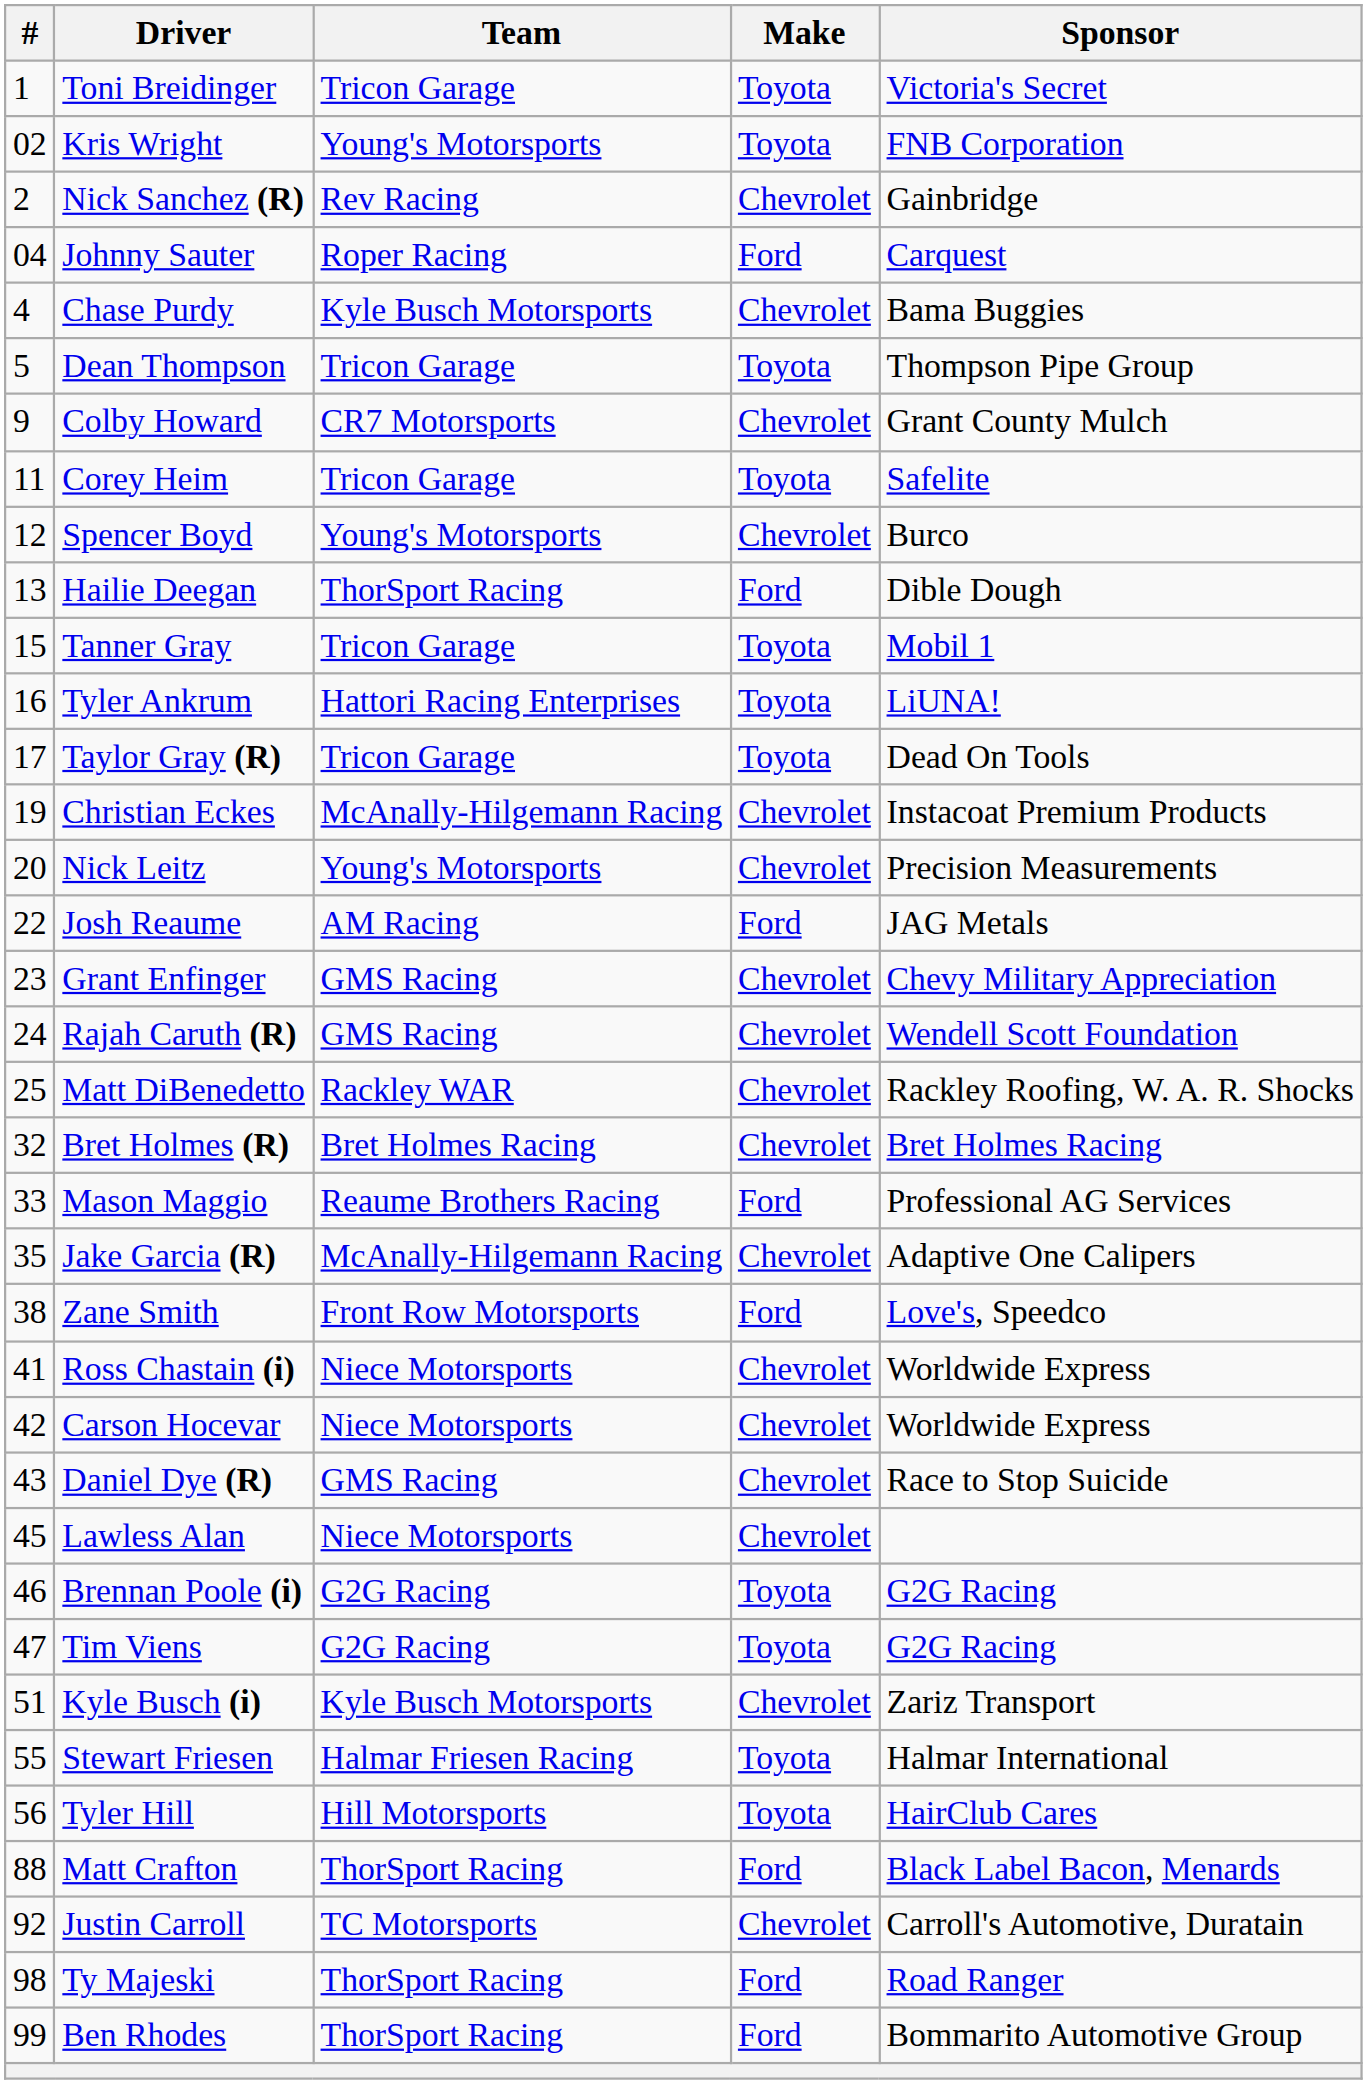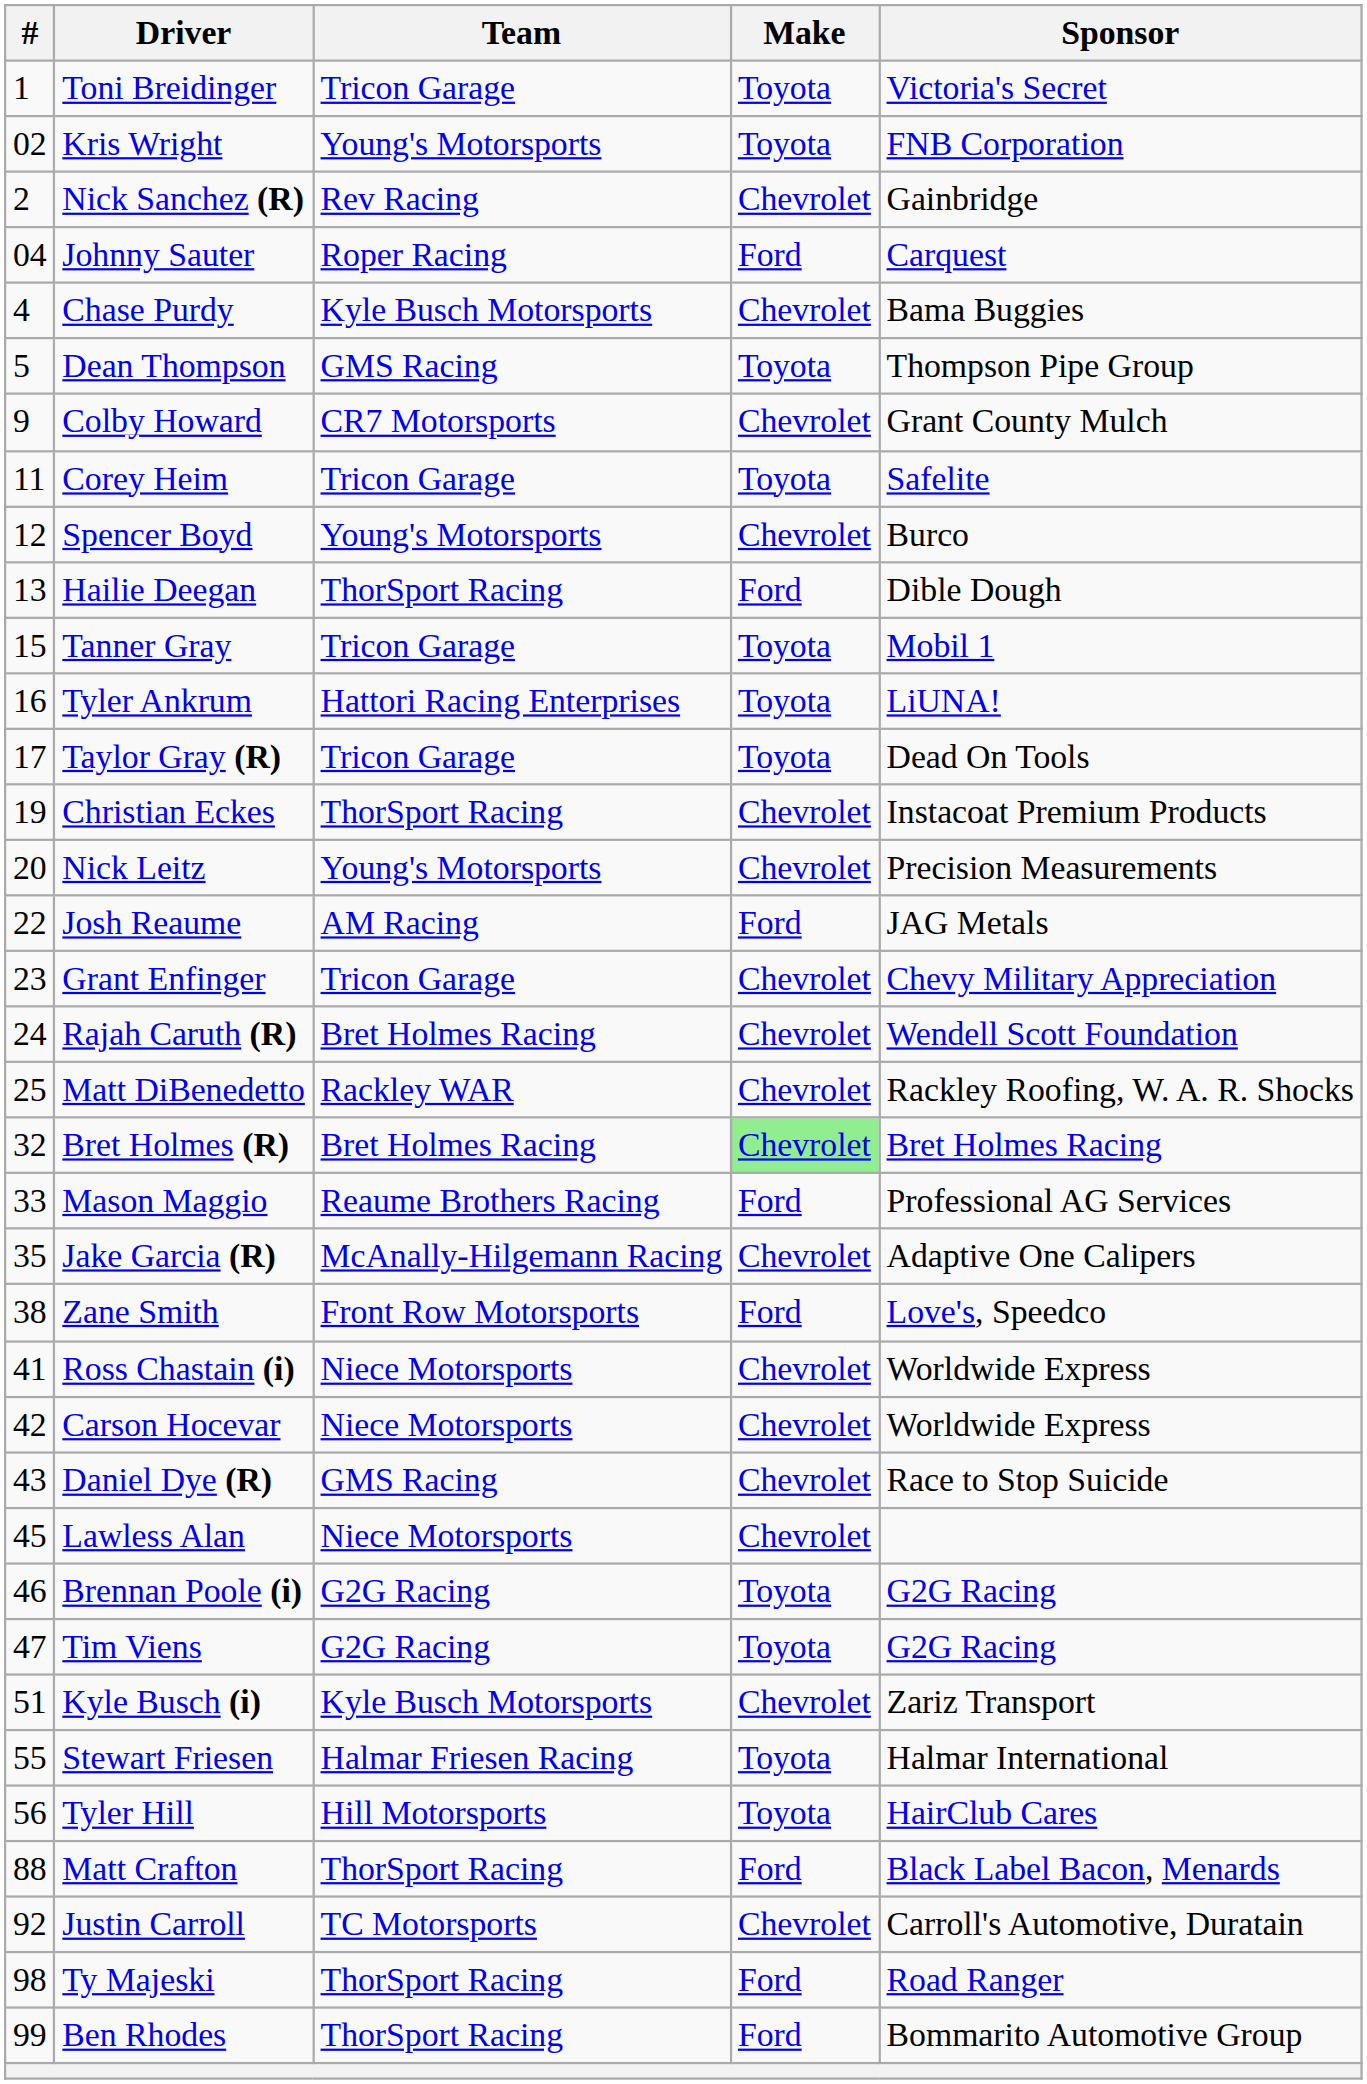 <table class="wikitable" style="font-size: 95%;">
 <tr>
 <th>#</th>
 <th>Driver</th>
 <th>Team</th>
 <th>Make</th>
 <th>Sponsor</th>
 </tr>
 <tr>
 <td>1</td>
 <td><a href='#'>Toni Breidinger</a></td>
 <td><a href='#'>Tricon Garage</a></td>
 <td><a href='#'>Toyota</a></td>
 <td><a href='#'>Victoria's Secret</a></td>
 </tr>
 <tr>
 <td>02</td>
 <td><a href='#'>Kris Wright</a></td>
 <td><a href='#'>Young's Motorsports</a></td>
 <td><a href='#'>Toyota</a></td>
 <td><a href='#'>FNB Corporation</a></td>
 </tr>
 <tr>
 <td>2</td>
 <td><a href='#'>Nick Sanchez</a> <strong>(R)</strong></td>
 <td><a href='#'>Rev Racing</a></td>
 <td><a href='#'>Chevrolet</a></td>
 <td>Gainbridge</td>
 </tr>
 <tr>
 <td>04</td>
 <td><a href='#'>Johnny Sauter</a></td>
 <td><a href='#'>Roper Racing</a></td>
 <td><a href='#'>Ford</a></td>
 <td><a href='#'>Carquest</a></td>
 </tr>
 <tr>
 <td>4</td>
 <td><a href='#'>Chase Purdy</a></td>
 <td><a href='#'>Kyle Busch Motorsports</a></td>
 <td><a href='#'>Chevrolet</a></td>
 <td>Bama Buggies</td>
 </tr>
 <tr>
 <td>5</td>
 <td><a href='#'>Dean Thompson</a></td>
-<td><a href='#'>Tricon Garage</a></td>
+<td><a href='#'>GMS Racing</a></td>
 <td><a href='#'>Toyota</a></td>
 <td>Thompson Pipe Group</td>
 </tr>
 <tr>
 <td>9</td>
 <td><a href='#'>Colby Howard</a></td>
 <td><a href='#'>CR7 Motorsports</a></td>
 <td><a href='#'>Chevrolet</a></td>
 <td>Grant County Mulch</td>
 </tr>
 <tr>
 <td>11</td>
 <td><a href='#'>Corey Heim</a></td>
 <td><a href='#'>Tricon Garage</a></td>
 <td><a href='#'>Toyota</a></td>
 <td><a href='#'>Safelite</a></td>
 </tr>
 <tr>
 <td>12</td>
 <td><a href='#'>Spencer Boyd</a></td>
 <td><a href='#'>Young's Motorsports</a></td>
 <td><a href='#'>Chevrolet</a></td>
 <td>Burco</td>
 </tr>
 <tr>
 <td>13</td>
 <td><a href='#'>Hailie Deegan</a></td>
 <td><a href='#'>ThorSport Racing</a></td>
 <td><a href='#'>Ford</a></td>
 <td>Dible Dough</td>
 </tr>
 <tr>
 <td>15</td>
 <td><a href='#'>Tanner Gray</a></td>
 <td><a href='#'>Tricon Garage</a></td>
 <td><a href='#'>Toyota</a></td>
 <td><a href='#'>Mobil 1</a></td>
 </tr>
 <tr>
 <td>16</td>
 <td><a href='#'>Tyler Ankrum</a></td>
 <td><a href='#'>Hattori Racing Enterprises</a></td>
 <td><a href='#'>Toyota</a></td>
 <td><a href='#'>LiUNA!</a></td>
 </tr>
 <tr>
 <td>17</td>
 <td><a href='#'>Taylor Gray</a> <strong>(R)</strong></td>
 <td><a href='#'>Tricon Garage</a></td>
 <td><a href='#'>Toyota</a></td>
 <td>Dead On Tools</td>
 </tr>
 <tr>
 <td>19</td>
 <td><a href='#'>Christian Eckes</a></td>
-<td><a href='#'>McAnally-Hilgemann Racing</a></td>
+<td><a href='#'>ThorSport Racing</a></td>
 <td><a href='#'>Chevrolet</a></td>
 <td>Instacoat Premium Products</td>
 </tr>
 <tr>
 <td>20</td>
 <td><a href='#'>Nick Leitz</a></td>
 <td><a href='#'>Young's Motorsports</a></td>
 <td><a href='#'>Chevrolet</a></td>
 <td>Precision Measurements</td>
 </tr>
 <tr>
 <td>22</td>
 <td><a href='#'>Josh Reaume</a></td>
 <td><a href='#'>AM Racing</a></td>
 <td><a href='#'>Ford</a></td>
 <td>JAG Metals</td>
 </tr>
 <tr>
 <td>23</td>
 <td><a href='#'>Grant Enfinger</a></td>
-<td><a href='#'>GMS Racing</a></td>
+<td><a href='#'>Tricon Garage</a></td>
 <td><a href='#'>Chevrolet</a></td>
 <td><a href='#'>Chevy Military Appreciation</a></td>
 </tr>
 <tr>
 <td>24</td>
 <td><a href='#'>Rajah Caruth</a> <strong>(R)</strong></td>
-<td><a href='#'>GMS Racing</a></td>
+<td><a href='#'>Bret Holmes Racing</a></td>
 <td><a href='#'>Chevrolet</a></td>
 <td><a href='#'>Wendell Scott Foundation</a></td>
 </tr>
 <tr>
 <td>25</td>
 <td nowrap><a href='#'>Matt DiBenedetto</a></td>
 <td><a href='#'>Rackley WAR</a></td>
 <td><a href='#'>Chevrolet</a></td>
 <td nowrap>Rackley Roofing, W. A. R. Shocks</td>
 </tr>
 <tr>
 <td>32</td>
 <td><a href='#'>Bret Holmes</a> <strong>(R)</strong></td>
 <td><a href='#'>Bret Holmes Racing</a></td>
-<td><a href='#'>Chevrolet</a></td>
+<td style="background: lightgreen;"><a href='#'>Chevrolet</a></td>
 <td><a href='#'>Bret Holmes Racing</a></td>
 </tr>
 <tr>
 <td>33</td>
 <td><a href='#'>Mason Maggio</a></td>
 <td><a href='#'>Reaume Brothers Racing</a></td>
 <td><a href='#'>Ford</a></td>
 <td>Professional AG Services</td>
 </tr>
 <tr>
 <td>35</td>
 <td><a href='#'>Jake Garcia</a> <strong>(R)</strong></td>
 <td nowrap><a href='#'>McAnally-Hilgemann Racing</a></td>
 <td><a href='#'>Chevrolet</a></td>
 <td>Adaptive One Calipers</td>
 </tr>
 <tr>
 <td>38</td>
 <td><a href='#'>Zane Smith</a></td>
 <td><a href='#'>Front Row Motorsports</a></td>
 <td><a href='#'>Ford</a></td>
 <td><a href='#'>Love's</a>, Speedco</td>
 </tr>
 <tr>
 <td>41</td>
 <td><a href='#'>Ross Chastain</a> <strong>(i)</strong></td>
 <td><a href='#'>Niece Motorsports</a></td>
 <td><a href='#'>Chevrolet</a></td>
 <td>Worldwide Express</td>
 </tr>
 <tr>
 <td>42</td>
 <td><a href='#'>Carson Hocevar</a></td>
 <td><a href='#'>Niece Motorsports</a></td>
 <td><a href='#'>Chevrolet</a></td>
 <td>Worldwide Express</td>
 </tr>
 <tr>
 <td>43</td>
 <td><a href='#'>Daniel Dye</a> <strong>(R)</strong></td>
 <td><a href='#'>GMS Racing</a></td>
 <td><a href='#'>Chevrolet</a></td>
 <td>Race to Stop Suicide</td>
 </tr>
 <tr>
 <td>45</td>
 <td><a href='#'>Lawless Alan</a></td>
 <td><a href='#'>Niece Motorsports</a></td>
 <td><a href='#'>Chevrolet</a></td>
 <td></td>
 </tr>
 <tr>
 <td>46</td>
 <td><a href='#'>Brennan Poole</a> <strong>(i)</strong></td>
 <td><a href='#'>G2G Racing</a></td>
 <td><a href='#'>Toyota</a></td>
 <td><a href='#'>G2G Racing</a></td>
 </tr>
 <tr>
 <td>47</td>
 <td><a href='#'>Tim Viens</a></td>
 <td><a href='#'>G2G Racing</a></td>
 <td><a href='#'>Toyota</a></td>
 <td><a href='#'>G2G Racing</a></td>
 </tr>
 <tr>
 <td>51</td>
 <td><a href='#'>Kyle Busch</a> <strong>(i)</strong></td>
 <td><a href='#'>Kyle Busch Motorsports</a></td>
 <td><a href='#'>Chevrolet</a></td>
 <td>Zariz Transport</td>
 </tr>
 <tr>
 <td>55</td>
 <td><a href='#'>Stewart Friesen</a></td>
 <td><a href='#'>Halmar Friesen Racing</a></td>
 <td><a href='#'>Toyota</a></td>
 <td>Halmar International</td>
 </tr>
 <tr>
 <td>56</td>
 <td><a href='#'>Tyler Hill</a></td>
 <td><a href='#'>Hill Motorsports</a></td>
 <td><a href='#'>Toyota</a></td>
 <td><a href='#'>HairClub Cares</a></td>
 </tr>
 <tr>
 <td>88</td>
 <td><a href='#'>Matt Crafton</a></td>
 <td><a href='#'>ThorSport Racing</a></td>
 <td><a href='#'>Ford</a></td>
 <td><a href='#'>Black Label Bacon</a>, <a href='#'>Menards</a></td>
 </tr>
 <tr>
 <td>92</td>
 <td><a href='#'>Justin Carroll</a></td>
 <td><a href='#'>TC Motorsports</a></td>
 <td><a href='#'>Chevrolet</a></td>
 <td>Carroll's Automotive, Duratain</td>
 </tr>
 <tr>
 <td>98</td>
 <td><a href='#'>Ty Majeski</a></td>
 <td><a href='#'>ThorSport Racing</a></td>
 <td><a href='#'>Ford</a></td>
 <td><a href='#'>Road Ranger</a></td>
 </tr>
 <tr>
 <td>99</td>
 <td><a href='#'>Ben Rhodes</a></td>
 <td><a href='#'>ThorSport Racing</a></td>
 <td><a href='#'>Ford</a></td>
 <td>Bommarito Automotive Group</td>
 </tr>
 <tr>
 <th colspan="5"></th>
 </tr>
 </table>
